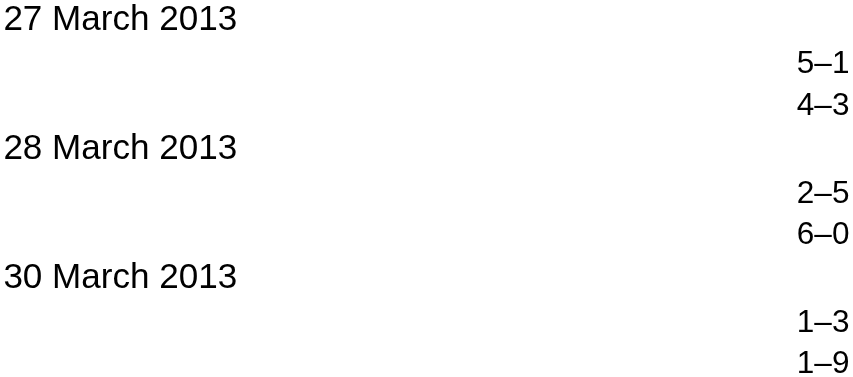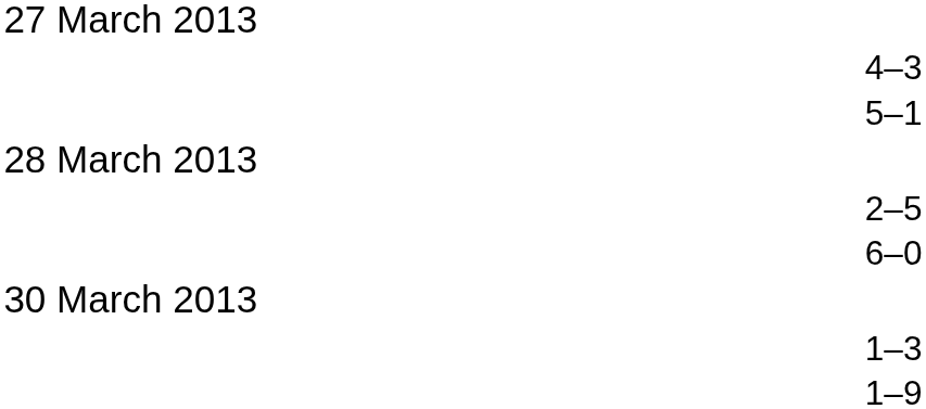 <table style="width:70%;" cellspacing="1">
 <tr>
 <th width=35%></th>
 <th width=15%></th>
 <th></th>
 </tr>
 <tr>
 <td>27 March 2013</td>
 </tr>
 <tr style=font-size:90%>
 <td align=right><strong></strong></td>
-<td align=center>5–1</td>
+<td align=center>4–3</td>
 <td><strong></strong></td>
 </tr>
 <tr style=font-size:90%>
 <td align=right><strong></strong></td>
-<td align=center>4–3</td>
+<td align=center>5–1</td>
 <td><strong></strong></td>
 </tr>
 <tr>
 <td>28 March 2013</td>
 </tr>
 <tr style=font-size:90%>
 <td align=right><strong></strong></td>
 <td align=center>2–5</td>
 <td><strong></strong></td>
 </tr>
 <tr style=font-size:90%>
 <td align=right><strong></strong></td>
 <td align=center>6–0</td>
 <td><strong></strong></td>
 </tr>
 <tr>
 <td>30 March 2013</td>
 </tr>
 <tr style=font-size:90%>
 <td align=right><strong></strong></td>
 <td align=center>1–3</td>
 <td><strong></strong></td>
 </tr>
 <tr style=font-size:90%>
 <td align=right><strong></strong></td>
 <td align=center>1–9</td>
 <td><strong></strong></td>
 </tr>
 </table>
